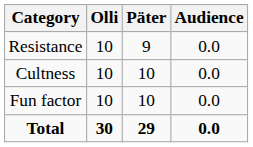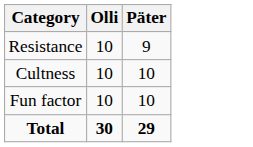 <table class="wikitable" style="text-align:center;">
 <tr>
 <th>Category</th>
 <th>Olli</th>
 <th>Päter</th>
-<th>Audience</th>
 </tr>
 <tr>
 <td>Resistance</td>
 <td>10</td>
 <td>9</td>
-<td>0.0</td>
 </tr>
 <tr>
 <td>Cultness</td>
 <td>10</td>
 <td>10</td>
-<td>0.0</td>
 </tr>
 <tr>
 <td>Fun factor</td>
 <td>10</td>
 <td>10</td>
-<td>0.0</td>
 </tr>
 <tr>
 <td><strong>Total</strong></td>
 <td><strong>30</strong></td>
 <td><strong>29</strong></td>
-<td><strong>0.0</strong></td>
 </tr>
 </table>
